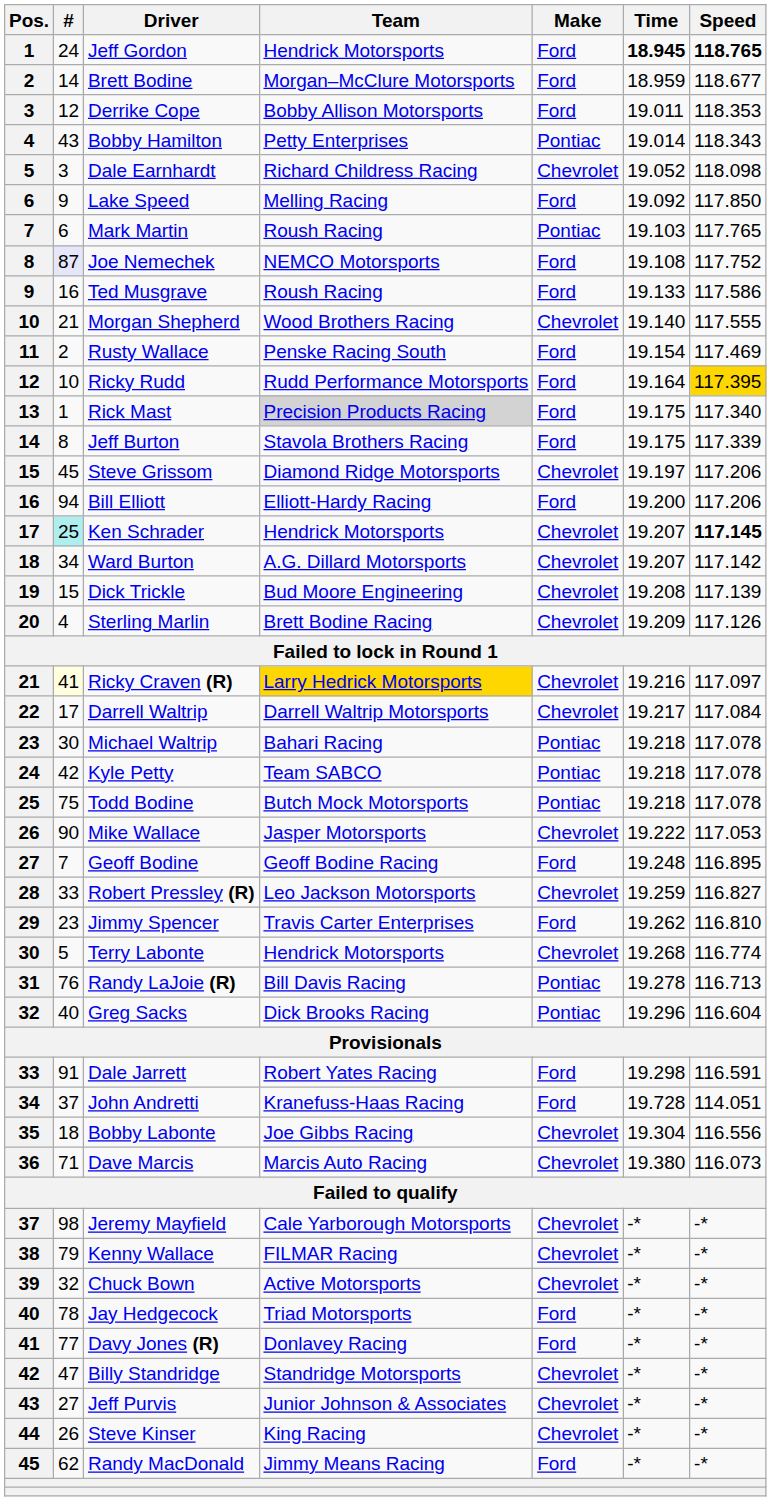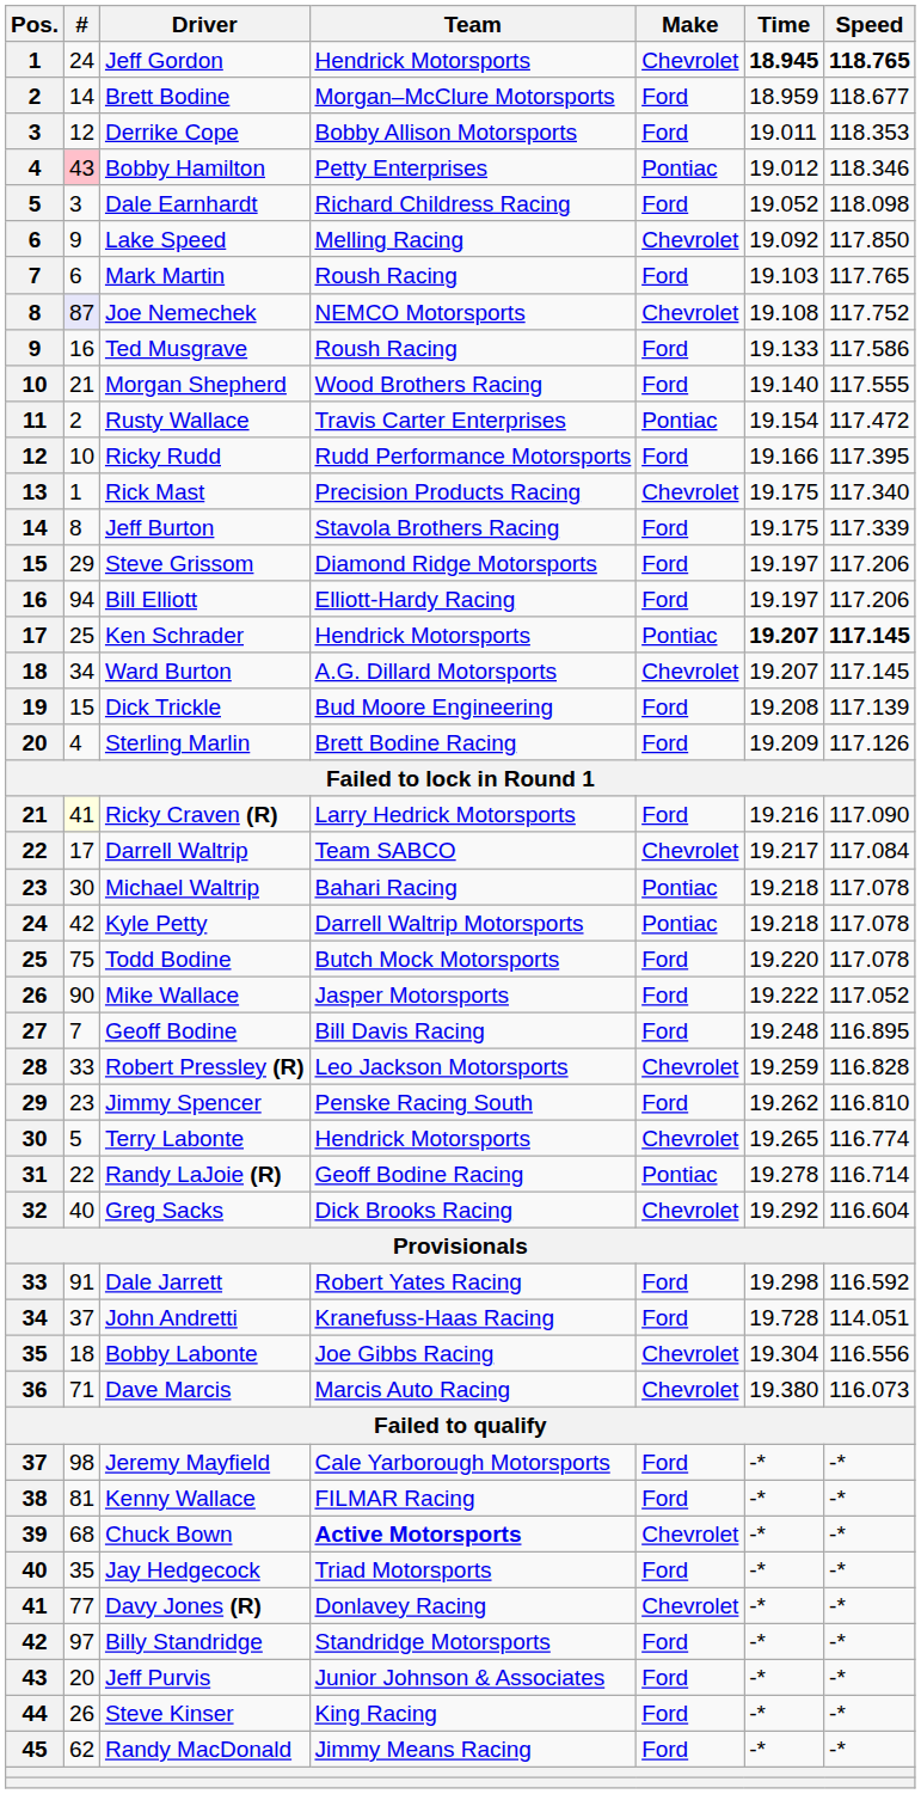 <table class="wikitable" style="font-size:95%">
 <tr>
 <th>Pos.</th>
 <th>#</th>
 <th>Driver</th>
 <th>Team</th>
 <th>Make</th>
 <th>Time</th>
 <th>Speed</th>
 </tr>
 <tr>
 <th>1</th>
 <td>24</td>
 <td><a href='#'>Jeff Gordon</a></td>
 <td><a href='#'>Hendrick Motorsports</a></td>
-<td><a href='#'>Ford</a></td>
+<td><a href='#'>Chevrolet</a></td>
 <td><strong>18.945</strong></td>
 <td><strong>118.765</strong></td>
 </tr>
 <tr>
 <th>2</th>
 <td>14</td>
 <td><a href='#'>Brett Bodine</a></td>
 <td><a href='#'>Morgan–McClure Motorsports</a></td>
 <td><a href='#'>Ford</a></td>
 <td>18.959</td>
 <td>118.677</td>
 </tr>
 <tr>
 <th>3</th>
 <td>12</td>
 <td><a href='#'>Derrike Cope</a></td>
 <td><a href='#'>Bobby Allison Motorsports</a></td>
 <td><a href='#'>Ford</a></td>
 <td>19.011</td>
 <td>118.353</td>
 </tr>
 <tr>
 <th>4</th>
-<td>43</td>
+<td style="background: pink;">43</td>
 <td><a href='#'>Bobby Hamilton</a></td>
 <td><a href='#'>Petty Enterprises</a></td>
 <td><a href='#'>Pontiac</a></td>
-<td>19.014</td>
-<td>118.343</td>
+<td>19.012</td>
+<td>118.346</td>
 </tr>
 <tr>
 <th>5</th>
 <td>3</td>
 <td><a href='#'>Dale Earnhardt</a></td>
 <td><a href='#'>Richard Childress Racing</a></td>
-<td><a href='#'>Chevrolet</a></td>
+<td><a href='#'>Ford</a></td>
 <td>19.052</td>
 <td>118.098</td>
 </tr>
 <tr>
 <th>6</th>
 <td>9</td>
 <td><a href='#'>Lake Speed</a></td>
 <td><a href='#'>Melling Racing</a></td>
-<td><a href='#'>Ford</a></td>
+<td><a href='#'>Chevrolet</a></td>
 <td>19.092</td>
 <td>117.850</td>
 </tr>
 <tr>
 <th>7</th>
 <td>6</td>
 <td><a href='#'>Mark Martin</a></td>
 <td><a href='#'>Roush Racing</a></td>
-<td><a href='#'>Pontiac</a></td>
+<td><a href='#'>Ford</a></td>
 <td>19.103</td>
 <td>117.765</td>
 </tr>
 <tr>
 <th>8</th>
 <td style="background: lavender;">87</td>
 <td><a href='#'>Joe Nemechek</a></td>
 <td><a href='#'>NEMCO Motorsports</a></td>
-<td><a href='#'>Ford</a></td>
+<td><a href='#'>Chevrolet</a></td>
 <td>19.108</td>
 <td>117.752</td>
 </tr>
 <tr>
 <th>9</th>
 <td>16</td>
 <td><a href='#'>Ted Musgrave</a></td>
 <td><a href='#'>Roush Racing</a></td>
 <td><a href='#'>Ford</a></td>
 <td>19.133</td>
 <td>117.586</td>
 </tr>
 <tr>
 <th>10</th>
 <td>21</td>
 <td><a href='#'>Morgan Shepherd</a></td>
 <td><a href='#'>Wood Brothers Racing</a></td>
-<td><a href='#'>Chevrolet</a></td>
+<td><a href='#'>Ford</a></td>
 <td>19.140</td>
 <td>117.555</td>
 </tr>
 <tr>
 <th>11</th>
 <td>2</td>
 <td><a href='#'>Rusty Wallace</a></td>
-<td><a href='#'>Penske Racing South</a></td>
-<td><a href='#'>Ford</a></td>
+<td><a href='#'>Travis Carter Enterprises</a></td>
+<td><a href='#'>Pontiac</a></td>
 <td>19.154</td>
-<td>117.469</td>
+<td>117.472</td>
 </tr>
 <tr>
 <th>12</th>
 <td>10</td>
 <td><a href='#'>Ricky Rudd</a></td>
 <td><a href='#'>Rudd Performance Motorsports</a></td>
 <td><a href='#'>Ford</a></td>
-<td>19.164</td>
-<td style="background: gold;">117.395</td>
+<td>19.166</td>
+<td>117.395</td>
 </tr>
 <tr>
 <th>13</th>
 <td>1</td>
 <td><a href='#'>Rick Mast</a></td>
-<td style="background: lightgrey;"><a href='#'>Precision Products Racing</a></td>
-<td><a href='#'>Ford</a></td>
+<td><a href='#'>Precision Products Racing</a></td>
+<td><a href='#'>Chevrolet</a></td>
 <td>19.175</td>
 <td>117.340</td>
 </tr>
 <tr>
 <th>14</th>
 <td>8</td>
 <td><a href='#'>Jeff Burton</a></td>
 <td><a href='#'>Stavola Brothers Racing</a></td>
 <td><a href='#'>Ford</a></td>
 <td>19.175</td>
 <td>117.339</td>
 </tr>
 <tr>
 <th>15</th>
-<td>45</td>
+<td>29</td>
 <td><a href='#'>Steve Grissom</a></td>
 <td><a href='#'>Diamond Ridge Motorsports</a></td>
-<td><a href='#'>Chevrolet</a></td>
+<td><a href='#'>Ford</a></td>
 <td>19.197</td>
 <td>117.206</td>
 </tr>
 <tr>
 <th>16</th>
 <td>94</td>
 <td><a href='#'>Bill Elliott</a></td>
 <td><a href='#'>Elliott-Hardy Racing</a></td>
 <td><a href='#'>Ford</a></td>
-<td>19.200</td>
+<td>19.197</td>
 <td>117.206</td>
 </tr>
 <tr>
 <th>17</th>
-<td style="background: paleturquoise;">25</td>
+<td>25</td>
 <td><a href='#'>Ken Schrader</a></td>
 <td><a href='#'>Hendrick Motorsports</a></td>
-<td><a href='#'>Chevrolet</a></td>
-<td>19.207</td>
+<td><a href='#'>Pontiac</a></td>
+<td><strong>19.207</strong></td>
 <td><strong>117.145</strong></td>
 </tr>
 <tr>
 <th>18</th>
 <td>34</td>
 <td><a href='#'>Ward Burton</a></td>
 <td><a href='#'>A.G. Dillard Motorsports</a></td>
 <td><a href='#'>Chevrolet</a></td>
 <td>19.207</td>
-<td>117.142</td>
+<td>117.145</td>
 </tr>
 <tr>
 <th>19</th>
 <td>15</td>
 <td><a href='#'>Dick Trickle</a></td>
 <td><a href='#'>Bud Moore Engineering</a></td>
-<td><a href='#'>Chevrolet</a></td>
+<td><a href='#'>Ford</a></td>
 <td>19.208</td>
 <td>117.139</td>
 </tr>
 <tr>
 <th>20</th>
 <td>4</td>
 <td><a href='#'>Sterling Marlin</a></td>
 <td><a href='#'>Brett Bodine Racing</a></td>
-<td><a href='#'>Chevrolet</a></td>
+<td><a href='#'>Ford</a></td>
 <td>19.209</td>
 <td>117.126</td>
 </tr>
 <tr>
 <th colspan="7">Failed to lock in Round 1</th>
 </tr>
 <tr>
 <th>21</th>
 <td style="background: lightyellow;">41</td>
 <td><a href='#'>Ricky Craven</a> <strong>(R)</strong></td>
-<td style="background: gold;"><a href='#'>Larry Hedrick Motorsports</a></td>
-<td><a href='#'>Chevrolet</a></td>
+<td><a href='#'>Larry Hedrick Motorsports</a></td>
+<td><a href='#'>Ford</a></td>
 <td>19.216</td>
-<td>117.097</td>
+<td>117.090</td>
 </tr>
 <tr>
 <th>22</th>
 <td>17</td>
 <td><a href='#'>Darrell Waltrip</a></td>
-<td><a href='#'>Darrell Waltrip Motorsports</a></td>
+<td><a href='#'>Team SABCO</a></td>
 <td><a href='#'>Chevrolet</a></td>
 <td>19.217</td>
 <td>117.084</td>
 </tr>
 <tr>
 <th>23</th>
 <td>30</td>
 <td><a href='#'>Michael Waltrip</a></td>
 <td><a href='#'>Bahari Racing</a></td>
 <td><a href='#'>Pontiac</a></td>
 <td>19.218</td>
 <td>117.078</td>
 </tr>
 <tr>
 <th>24</th>
 <td>42</td>
 <td><a href='#'>Kyle Petty</a></td>
-<td><a href='#'>Team SABCO</a></td>
+<td><a href='#'>Darrell Waltrip Motorsports</a></td>
 <td><a href='#'>Pontiac</a></td>
 <td>19.218</td>
 <td>117.078</td>
 </tr>
 <tr>
 <th>25</th>
 <td>75</td>
 <td><a href='#'>Todd Bodine</a></td>
 <td><a href='#'>Butch Mock Motorsports</a></td>
-<td><a href='#'>Pontiac</a></td>
-<td>19.218</td>
+<td><a href='#'>Ford</a></td>
+<td>19.220</td>
 <td>117.078</td>
 </tr>
 <tr>
 <th>26</th>
 <td>90</td>
 <td><a href='#'>Mike Wallace</a></td>
 <td><a href='#'>Jasper Motorsports</a></td>
-<td><a href='#'>Chevrolet</a></td>
+<td><a href='#'>Ford</a></td>
 <td>19.222</td>
-<td>117.053</td>
+<td>117.052</td>
 </tr>
 <tr>
 <th>27</th>
 <td>7</td>
 <td><a href='#'>Geoff Bodine</a></td>
-<td><a href='#'>Geoff Bodine Racing</a></td>
+<td><a href='#'>Bill Davis Racing</a></td>
 <td><a href='#'>Ford</a></td>
 <td>19.248</td>
 <td>116.895</td>
 </tr>
 <tr>
 <th>28</th>
 <td>33</td>
 <td><a href='#'>Robert Pressley</a> <strong>(R)</strong></td>
 <td><a href='#'>Leo Jackson Motorsports</a></td>
 <td><a href='#'>Chevrolet</a></td>
 <td>19.259</td>
-<td>116.827</td>
+<td>116.828</td>
 </tr>
 <tr>
 <th>29</th>
 <td>23</td>
 <td><a href='#'>Jimmy Spencer</a></td>
-<td><a href='#'>Travis Carter Enterprises</a></td>
+<td><a href='#'>Penske Racing South</a></td>
 <td><a href='#'>Ford</a></td>
 <td>19.262</td>
 <td>116.810</td>
 </tr>
 <tr>
 <th>30</th>
 <td>5</td>
 <td><a href='#'>Terry Labonte</a></td>
 <td><a href='#'>Hendrick Motorsports</a></td>
 <td><a href='#'>Chevrolet</a></td>
-<td>19.268</td>
+<td>19.265</td>
 <td>116.774</td>
 </tr>
 <tr>
 <th>31</th>
-<td>76</td>
+<td>22</td>
 <td><a href='#'>Randy LaJoie</a> <strong>(R)</strong></td>
-<td><a href='#'>Bill Davis Racing</a></td>
+<td><a href='#'>Geoff Bodine Racing</a></td>
 <td><a href='#'>Pontiac</a></td>
 <td>19.278</td>
-<td>116.713</td>
+<td>116.714</td>
 </tr>
 <tr>
 <th>32</th>
 <td>40</td>
 <td><a href='#'>Greg Sacks</a></td>
 <td><a href='#'>Dick Brooks Racing</a></td>
-<td><a href='#'>Pontiac</a></td>
-<td>19.296</td>
+<td><a href='#'>Chevrolet</a></td>
+<td>19.292</td>
 <td>116.604</td>
 </tr>
 <tr>
 <th colspan="7">Provisionals</th>
 </tr>
 <tr>
 <th>33</th>
 <td>91</td>
 <td><a href='#'>Dale Jarrett</a></td>
 <td><a href='#'>Robert Yates Racing</a></td>
 <td><a href='#'>Ford</a></td>
 <td>19.298</td>
-<td>116.591</td>
+<td>116.592</td>
 </tr>
 <tr>
 <th>34</th>
 <td>37</td>
 <td><a href='#'>John Andretti</a></td>
 <td><a href='#'>Kranefuss-Haas Racing</a></td>
 <td><a href='#'>Ford</a></td>
 <td>19.728</td>
 <td>114.051</td>
 </tr>
 <tr>
 <th>35</th>
 <td>18</td>
 <td><a href='#'>Bobby Labonte</a></td>
 <td><a href='#'>Joe Gibbs Racing</a></td>
 <td><a href='#'>Chevrolet</a></td>
 <td>19.304</td>
 <td>116.556</td>
 </tr>
 <tr>
 <th>36</th>
 <td>71</td>
 <td><a href='#'>Dave Marcis</a></td>
 <td><a href='#'>Marcis Auto Racing</a></td>
 <td><a href='#'>Chevrolet</a></td>
 <td>19.380</td>
 <td>116.073</td>
 </tr>
 <tr>
 <th colspan="7">Failed to qualify</th>
 </tr>
 <tr>
 <th>37</th>
 <td>98</td>
 <td><a href='#'>Jeremy Mayfield</a></td>
 <td><a href='#'>Cale Yarborough Motorsports</a></td>
-<td><a href='#'>Chevrolet</a></td>
+<td><a href='#'>Ford</a></td>
 <td>-*</td>
 <td>-*</td>
 </tr>
 <tr>
 <th>38</th>
-<td>79</td>
+<td>81</td>
 <td><a href='#'>Kenny Wallace</a></td>
 <td><a href='#'>FILMAR Racing</a></td>
-<td><a href='#'>Chevrolet</a></td>
+<td><a href='#'>Ford</a></td>
 <td>-*</td>
 <td>-*</td>
 </tr>
 <tr>
 <th>39</th>
-<td>32</td>
+<td>68</td>
 <td><a href='#'>Chuck Bown</a></td>
-<td><a href='#'>Active Motorsports</a></td>
+<td><strong><a href='#'>Active Motorsports</a></strong></td>
 <td><a href='#'>Chevrolet</a></td>
 <td>-*</td>
 <td>-*</td>
 </tr>
 <tr>
 <th>40</th>
-<td>78</td>
+<td>35</td>
 <td><a href='#'>Jay Hedgecock</a></td>
 <td><a href='#'>Triad Motorsports</a></td>
 <td><a href='#'>Ford</a></td>
 <td>-*</td>
 <td>-*</td>
 </tr>
 <tr>
 <th>41</th>
 <td>77</td>
 <td><a href='#'>Davy Jones</a> <strong>(R)</strong></td>
 <td><a href='#'>Donlavey Racing</a></td>
+<td><a href='#'>Chevrolet</a></td>
+<td>-*</td>
+<td>-*</td>
+</tr>
+<tr>
+<th>42</th>
+<td>97</td>
+<td><a href='#'>Billy Standridge</a></td>
+<td><a href='#'>Standridge Motorsports</a></td>
 <td><a href='#'>Ford</a></td>
 <td>-*</td>
 <td>-*</td>
 </tr>
 <tr>
-<th>42</th>
-<td>47</td>
-<td><a href='#'>Billy Standridge</a></td>
-<td><a href='#'>Standridge Motorsports</a></td>
-<td><a href='#'>Chevrolet</a></td>
-<td>-*</td>
-<td>-*</td>
-</tr>
-<tr>
 <th>43</th>
-<td>27</td>
+<td>20</td>
 <td><a href='#'>Jeff Purvis</a></td>
 <td><a href='#'>Junior Johnson & Associates</a></td>
-<td><a href='#'>Chevrolet</a></td>
+<td><a href='#'>Ford</a></td>
 <td>-*</td>
 <td>-*</td>
 </tr>
 <tr>
 <th>44</th>
 <td>26</td>
 <td><a href='#'>Steve Kinser</a></td>
 <td><a href='#'>King Racing</a></td>
-<td><a href='#'>Chevrolet</a></td>
+<td><a href='#'>Ford</a></td>
 <td>-*</td>
 <td>-*</td>
 </tr>
 <tr>
 <th>45</th>
 <td>62</td>
 <td><a href='#'>Randy MacDonald</a></td>
 <td><a href='#'>Jimmy Means Racing</a></td>
 <td><a href='#'>Ford</a></td>
 <td>-*</td>
 <td>-*</td>
 </tr>
 <tr>
 <th colspan="7"></th>
 </tr>
 <tr>
 <th colspan="7"></th>
 </tr>
 </table>
